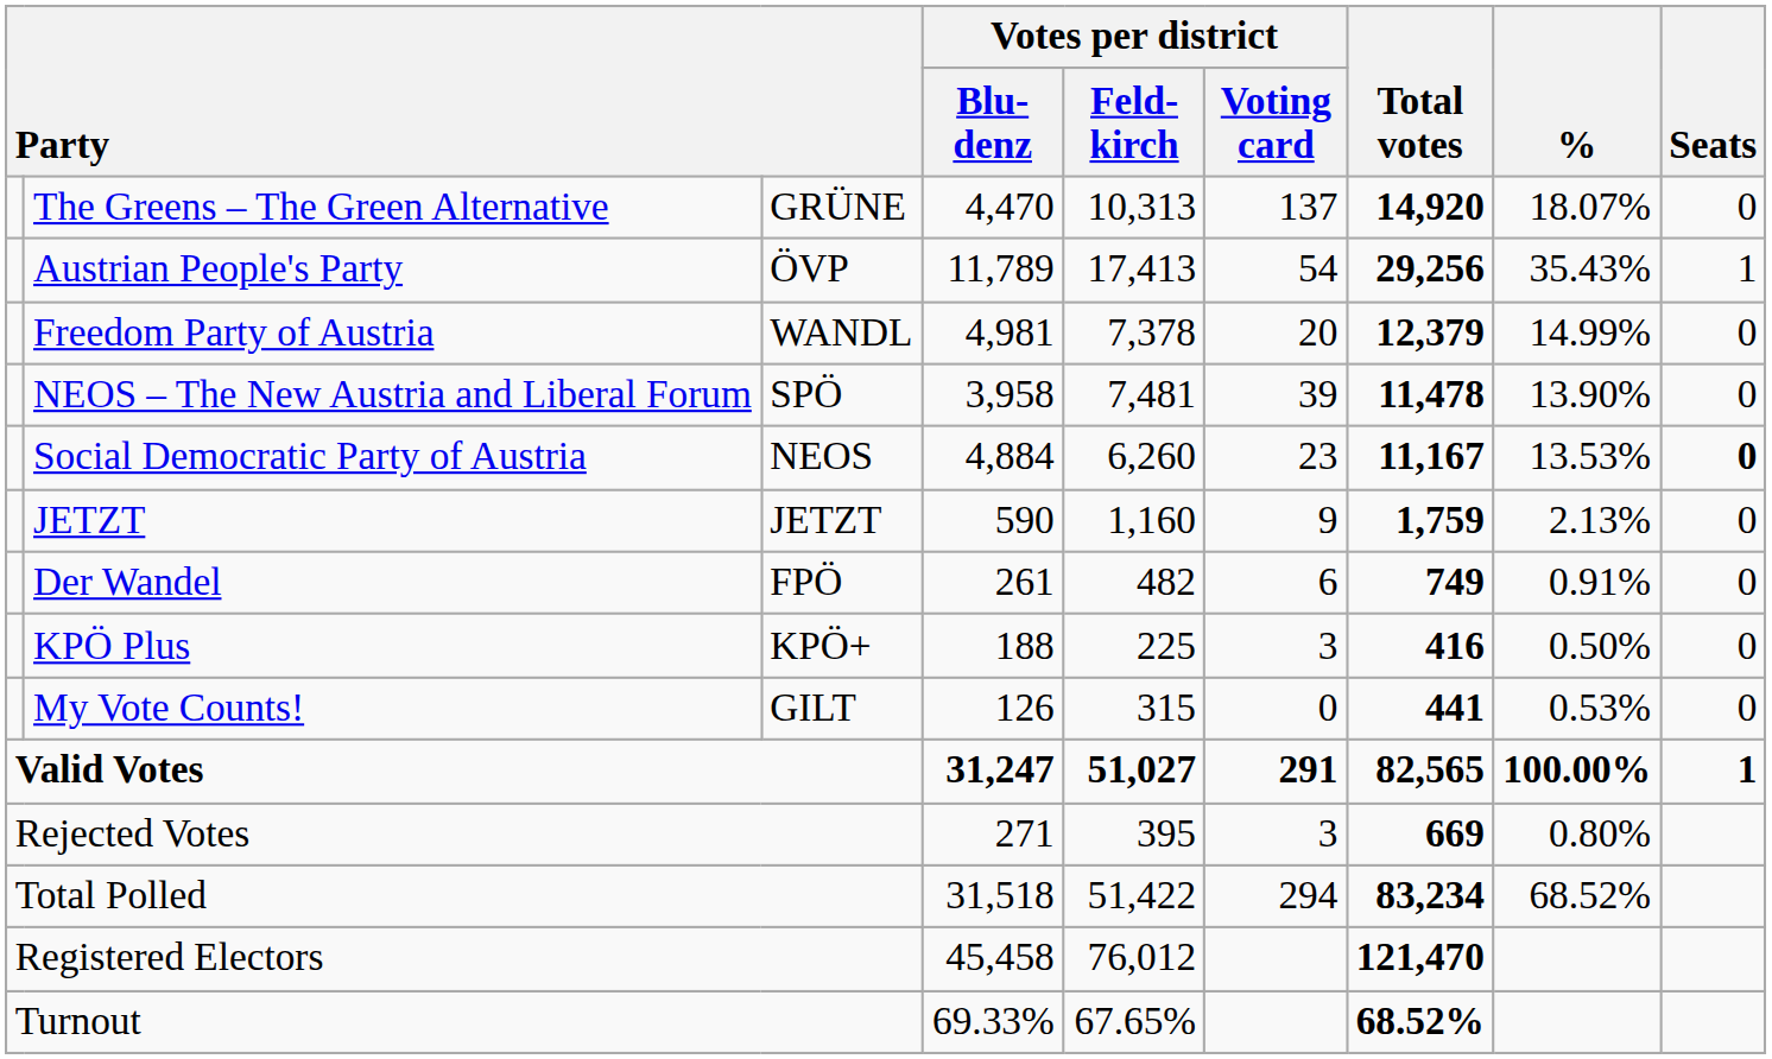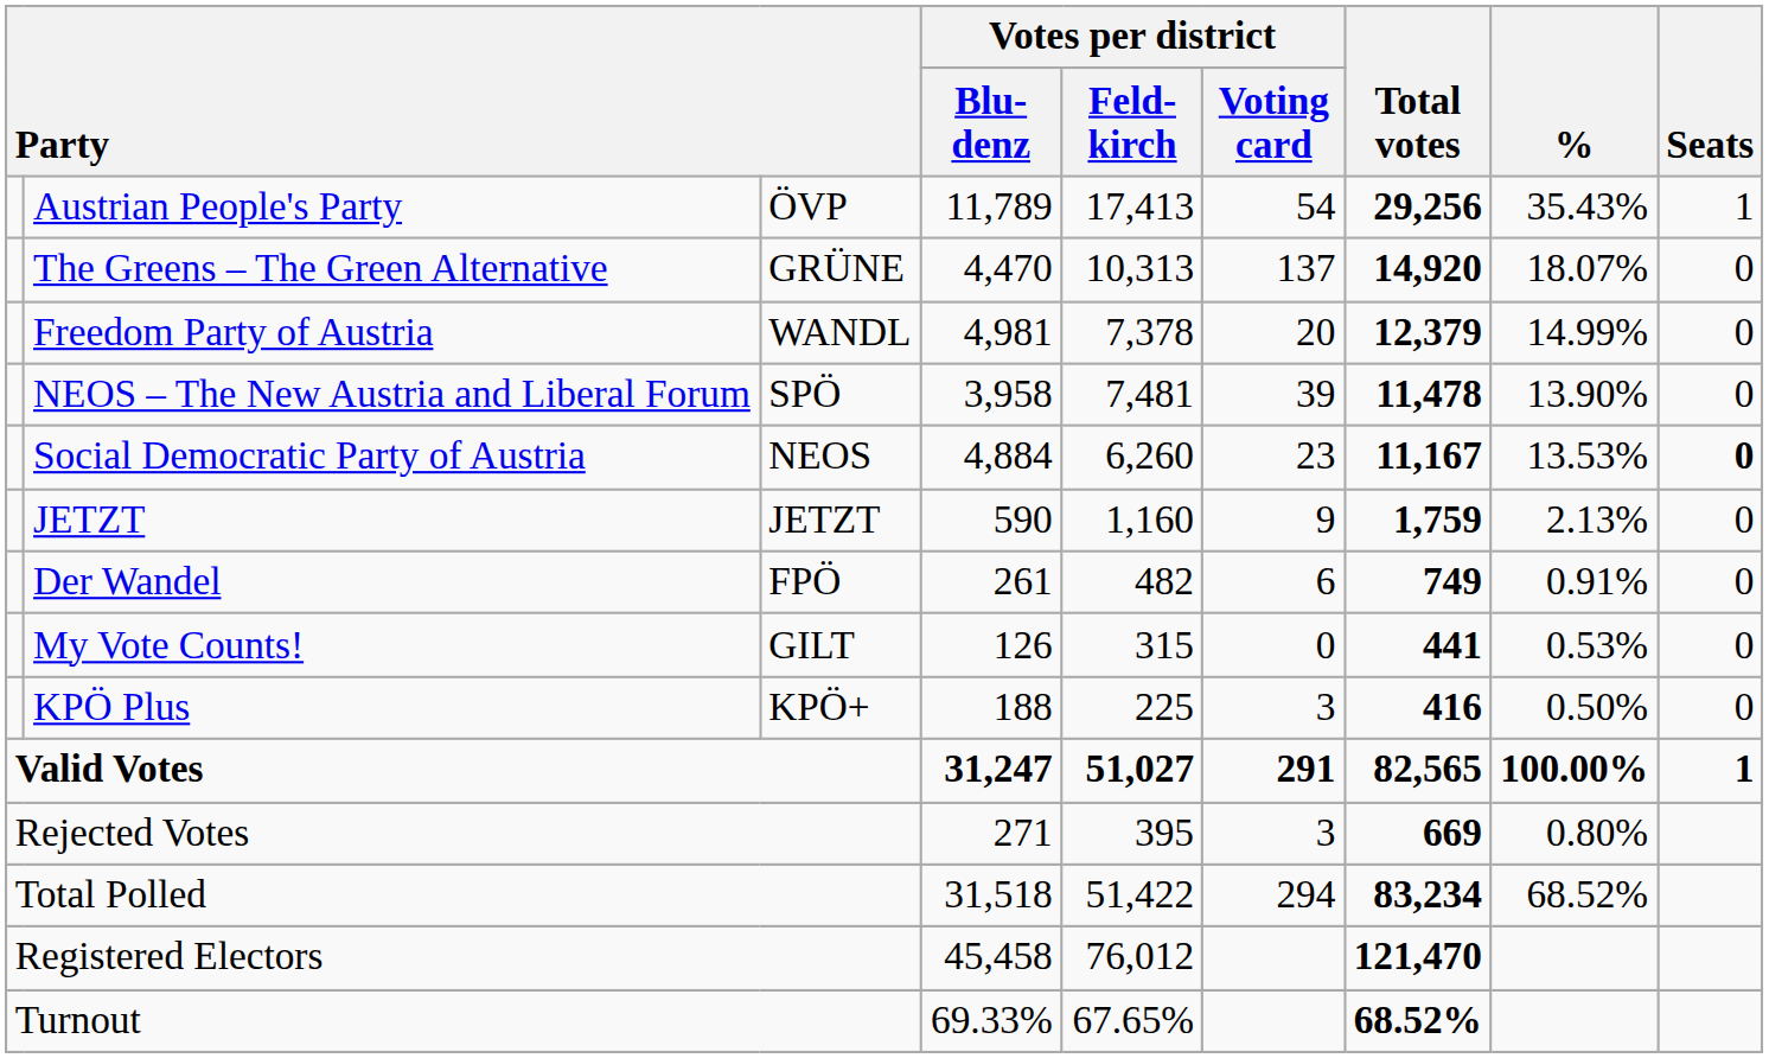 <table class="wikitable" border="1" style="text-align:right;">
 <tr>
 <th style="text-align:left;" valign=bottom rowspan=2 colspan=3>Party</th>
 <th colspan=3>Votes per district</th>
 <th align=center valign=bottom rowspan=2 width="50">Total<br>votes</th>
 <th align=center valign=bottom rowspan=2 width="50">%</th>
 <th align=center valign=bottom rowspan=2>Seats</th>
 </tr>
 <tr>
 <th align=center valign=bottom width="50"><a href='#'>Blu-<br>denz</a></th>
 <th align=center valign=bottom width="50"><a href='#'>Feld-<br>kirch</a></th>
 <th align=center valign=bottom width="50"><a href='#'>Voting<br>card</a></th>
 </tr>
 <tr>
 <td></td>
+<td align=left><a href='#'>Austrian People's Party</a></td>
+<td align=left>ÖVP</td>
+<td>11,789</td>
+<td>17,413</td>
+<td>54</td>
+<td><strong>29,256</strong></td>
+<td>35.43%</td>
+<td>1</td>
+</tr>
+<tr>
+<td></td>
 <td align=left><a href='#'>The Greens – The Green Alternative</a></td>
 <td align=left>GRÜNE</td>
 <td>4,470</td>
 <td>10,313</td>
 <td>137</td>
 <td><strong>14,920</strong></td>
 <td>18.07%</td>
 <td>0</td>
-</tr>
-<tr>
-<td></td>
-<td align=left><a href='#'>Austrian People's Party</a></td>
-<td align=left>ÖVP</td>
-<td>11,789</td>
-<td>17,413</td>
-<td>54</td>
-<td><strong>29,256</strong></td>
-<td>35.43%</td>
-<td>1</td>
 </tr>
 <tr>
 <td></td>
 <td align=left><a href='#'>Freedom Party of Austria</a></td>
 <td align=left>WANDL</td>
 <td>4,981</td>
 <td>7,378</td>
 <td>20</td>
 <td><strong>12,379</strong></td>
 <td>14.99%</td>
 <td>0</td>
 </tr>
 <tr>
 <td></td>
 <td align=left style="white-space: nowrap;"><a href='#'>NEOS – The New Austria and Liberal Forum</a></td>
 <td align=left>SPÖ</td>
 <td>3,958</td>
 <td>7,481</td>
 <td>39</td>
 <td><strong>11,478</strong></td>
 <td>13.90%</td>
 <td>0</td>
 </tr>
 <tr>
 <td></td>
 <td align=left><a href='#'>Social Democratic Party of Austria</a></td>
 <td align=left>NEOS</td>
 <td>4,884</td>
 <td>6,260</td>
 <td>23</td>
 <td><strong>11,167</strong></td>
 <td>13.53%</td>
 <td><strong>0</strong></td>
 </tr>
 <tr>
 <td></td>
 <td align=left><a href='#'>JETZT</a></td>
 <td align=left>JETZT</td>
 <td>590</td>
 <td>1,160</td>
 <td>9</td>
 <td><strong>1,759</strong></td>
 <td>2.13%</td>
 <td>0</td>
 </tr>
 <tr>
 <td></td>
 <td align=left><a href='#'>Der Wandel</a></td>
 <td align=left>FPÖ</td>
 <td>261</td>
 <td>482</td>
 <td>6</td>
 <td><strong>749</strong></td>
 <td>0.91%</td>
 <td>0</td>
 </tr>
 <tr>
 <td></td>
+<td align=left><a href='#'>My Vote Counts!</a></td>
+<td align=left>GILT</td>
+<td>126</td>
+<td>315</td>
+<td>0</td>
+<td><strong>441</strong></td>
+<td>0.53%</td>
+<td>0</td>
+</tr>
+<tr>
+<td></td>
 <td align=left><a href='#'>KPÖ Plus</a></td>
 <td align=left>KPÖ+</td>
 <td>188</td>
 <td>225</td>
 <td>3</td>
 <td><strong>416</strong></td>
 <td>0.50%</td>
-<td>0</td>
-</tr>
-<tr>
-<td></td>
-<td align=left><a href='#'>My Vote Counts!</a></td>
-<td align=left>GILT</td>
-<td>126</td>
-<td>315</td>
-<td>0</td>
-<td><strong>441</strong></td>
-<td>0.53%</td>
 <td>0</td>
 </tr>
 <tr style="font-weight:bold">
 <td align=left colspan=3>Valid Votes</td>
 <td>31,247</td>
 <td>51,027</td>
 <td>291</td>
 <td>82,565</td>
 <td>100.00%</td>
 <td>1</td>
 </tr>
 <tr>
 <td align=left colspan=3>Rejected Votes</td>
 <td>271</td>
 <td>395</td>
 <td>3</td>
 <td><strong>669</strong></td>
 <td>0.80%</td>
 <td></td>
 </tr>
 <tr>
 <td align=left colspan=3>Total Polled</td>
 <td>31,518</td>
 <td>51,422</td>
 <td>294</td>
 <td><strong>83,234</strong></td>
 <td>68.52%</td>
 <td></td>
 </tr>
 <tr>
 <td align=left colspan=3>Registered Electors</td>
 <td>45,458</td>
 <td>76,012</td>
 <td></td>
 <td><strong>121,470</strong></td>
 <td></td>
 <td></td>
 </tr>
 <tr>
 <td align=left colspan=3>Turnout</td>
 <td>69.33%</td>
 <td>67.65%</td>
 <td></td>
 <td><strong>68.52%</strong></td>
 <td></td>
 <td></td>
 </tr>
 </table>
